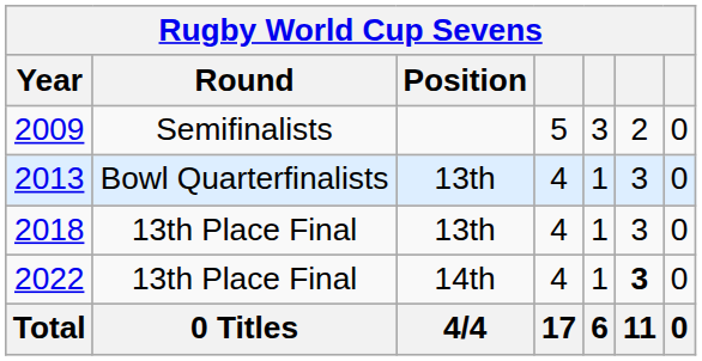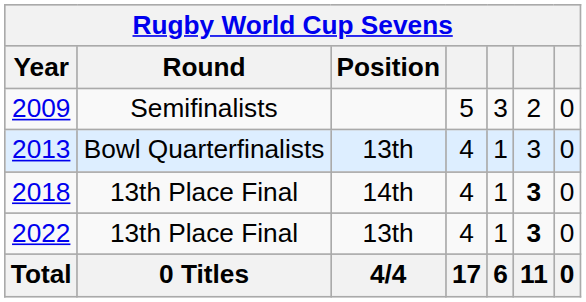 <table class="wikitable" style="text-align: center;">
 <tr>
 <th colspan=7><a href='#'>Rugby World Cup Sevens</a></th>
 </tr>
 <tr>
 <th>Year</th>
 <th>Round</th>
 <th>Position</th>
 <th></th>
 <th></th>
 <th></th>
 <th></th>
 </tr>
 <tr>
 <td> <a href='#'>2009</a></td>
 <td>Semifinalists</td>
 <td></td>
 <td>5</td>
 <td>3</td>
 <td>2</td>
 <td>0</td>
 </tr>
 <tr bgcolor=#ddeeff>
 <td> <a href='#'>2013</a></td>
 <td>Bowl Quarterfinalists</td>
 <td>13th</td>
 <td>4</td>
 <td>1</td>
 <td>3</td>
 <td>0</td>
 </tr>
 <tr>
 <td> <a href='#'>2018</a></td>
 <td>13th Place Final</td>
-<td>13th</td>
+<td>14th</td>
 <td>4</td>
 <td>1</td>
-<td>3</td>
+<td><strong>3</strong></td>
 <td>0</td>
 </tr>
 <tr>
 <td> <a href='#'>2022</a></td>
 <td>13th Place Final</td>
-<td>14th</td>
+<td>13th</td>
 <td>4</td>
 <td>1</td>
 <td><strong>3</strong></td>
 <td>0</td>
 </tr>
 <tr>
 <th>Total</th>
 <th>0 Titles</th>
 <th>4/4</th>
 <th>17</th>
 <th>6</th>
 <th>11</th>
 <th>0</th>
 </tr>
 </table>
